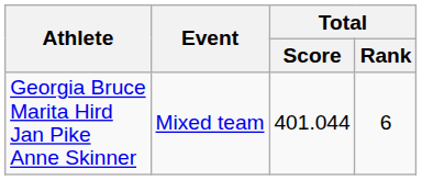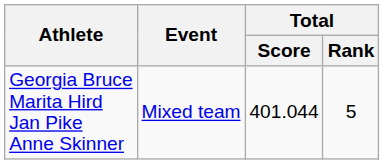 <table class=wikitable style="font-size:90%">
 <tr>
 <th rowspan="2">Athlete</th>
 <th rowspan="2">Event</th>
 <th colspan="2">Total</th>
 </tr>
 <tr>
 <th>Score</th>
 <th>Rank</th>
 </tr>
 <tr>
 <td><a href='#'>Georgia Bruce</a><br> <a href='#'>Marita Hird</a><br> <a href='#'>Jan Pike</a><br> <a href='#'>Anne Skinner</a></td>
 <td><a href='#'>Mixed team</a></td>
 <td align="center">401.044</td>
-<td align="center">6</td>
+<td align="center">5</td>
 </tr>
 </table>
